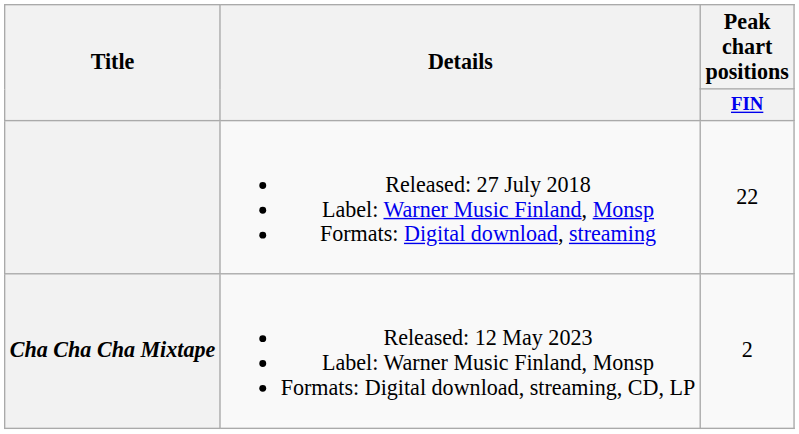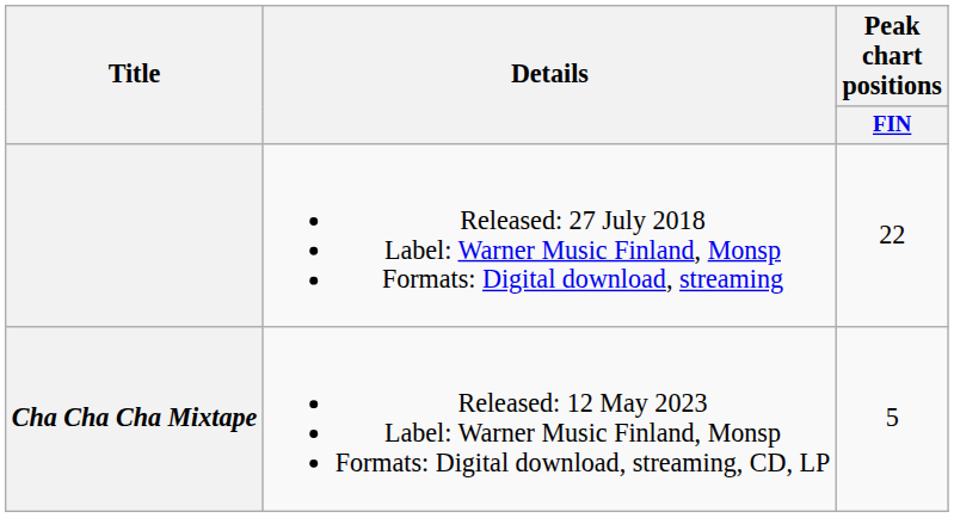 <table class="wikitable plainrowheaders" style="text-align:center;">
 <tr>
 <th scope="col" rowspan="2">Title</th>
 <th scope="col" rowspan="2">Details</th>
 <th scope="col" colspan="1">Peak chart positions</th>
 </tr>
 <tr>
 <th scope="col" style="width:3em;font-size:85%;"><a href='#'>FIN</a><br></th>
 </tr>
 <tr>
 <th scope="row"><em></em></th>
 <td><br><ul><li>Released: 27 July 2018</li><li>Label: <a href='#'>Warner Music Finland</a>, <a href='#'>Monsp</a></li><li>Formats: <a href='#'>Digital download</a>, <a href='#'>streaming</a></li></ul></td>
 <td>22</td>
 </tr>
 <tr>
 <th scope="row"><em>Cha Cha Cha Mixtape</em></th>
 <td><br><ul><li>Released: 12 May 2023</li><li>Label: Warner Music Finland, Monsp</li><li>Formats: Digital download, streaming, CD, LP</li></ul></td>
-<td>2</td>
+<td>5</td>
 </tr>
 </table>
